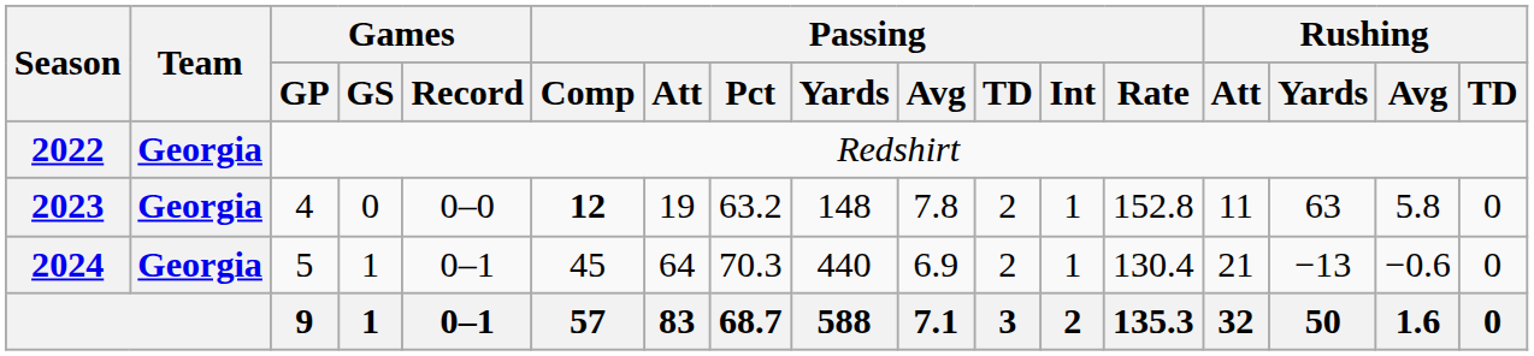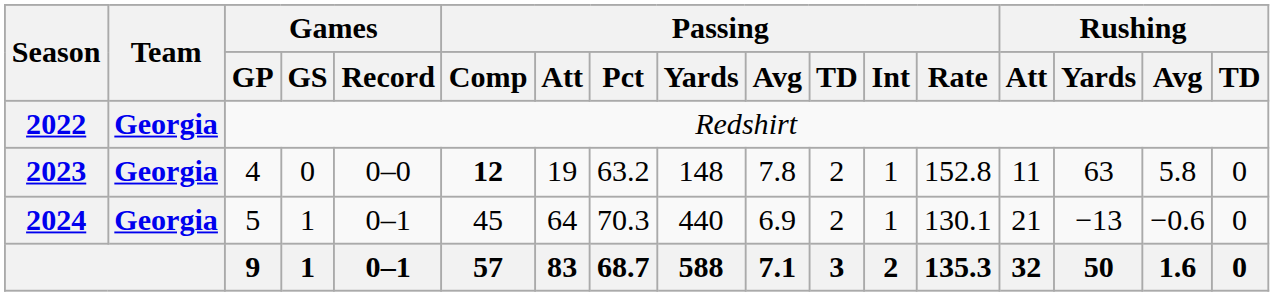 <table class="wikitable" style="text-align:center;">
 <tr College statistics>
 <th rowspan="2">Season</th>
 <th rowspan="2">Team</th>
 <th colspan="3">Games</th>
 <th colspan="8">Passing</th>
 <th colspan="5">Rushing</th>
 </tr>
 <tr>
 <th>GP</th>
 <th>GS</th>
 <th>Record</th>
 <th>Comp</th>
 <th>Att</th>
 <th>Pct</th>
 <th>Yards</th>
 <th>Avg</th>
 <th>TD</th>
 <th>Int</th>
 <th>Rate</th>
 <th>Att</th>
 <th>Yards</th>
 <th>Avg</th>
 <th>TD</th>
 </tr>
 <tr>
 <th><a href='#'>2022</a></th>
 <th><a href='#'>Georgia</a></th>
 <td colspan="15"><em>Redshirt </em></td>
 </tr>
 <tr>
 <th><a href='#'>2023</a></th>
 <th><a href='#'>Georgia</a></th>
 <td>4</td>
 <td>0</td>
 <td>0–0</td>
 <td><strong>12</strong></td>
 <td>19</td>
 <td>63.2</td>
 <td>148</td>
 <td>7.8</td>
 <td>2</td>
 <td>1</td>
 <td>152.8</td>
 <td>11</td>
 <td>63</td>
 <td>5.8</td>
 <td>0</td>
 </tr>
 <tr>
 <th><a href='#'>2024</a></th>
 <th><a href='#'>Georgia</a></th>
 <td>5</td>
 <td>1</td>
 <td>0–1</td>
 <td>45</td>
 <td>64</td>
 <td>70.3</td>
 <td>440</td>
 <td>6.9</td>
 <td>2</td>
 <td>1</td>
-<td>130.4</td>
+<td>130.1</td>
 <td>21</td>
 <td>−13</td>
 <td>−0.6</td>
 <td>0</td>
 </tr>
 <tr>
 <th colspan="2"></th>
 <th>9</th>
 <th>1</th>
 <th>0–1</th>
 <th>57</th>
 <th>83</th>
 <th>68.7</th>
 <th>588</th>
 <th>7.1</th>
 <th>3</th>
 <th>2</th>
 <th>135.3</th>
 <th>32</th>
 <th>50</th>
 <th>1.6</th>
 <th>0</th>
 </tr>
 </table>
